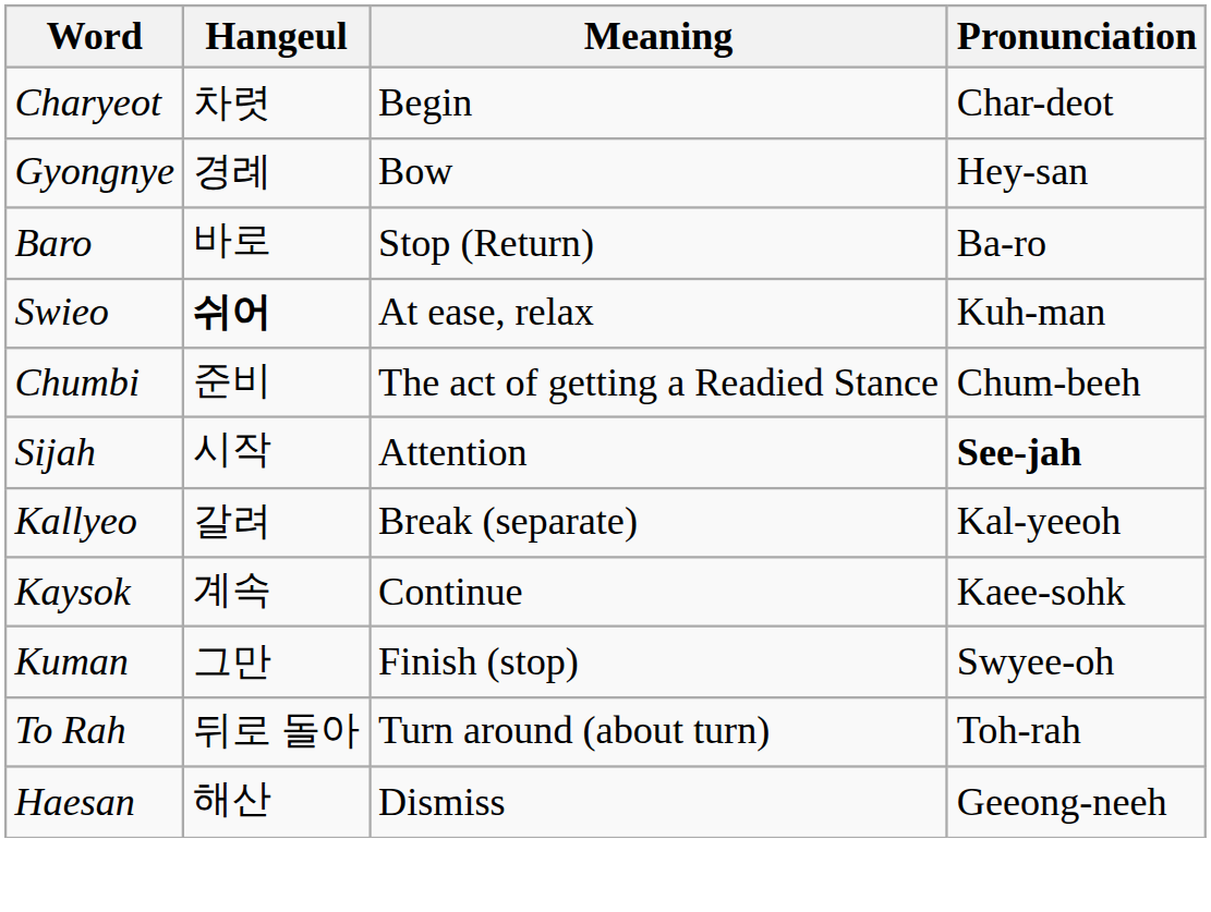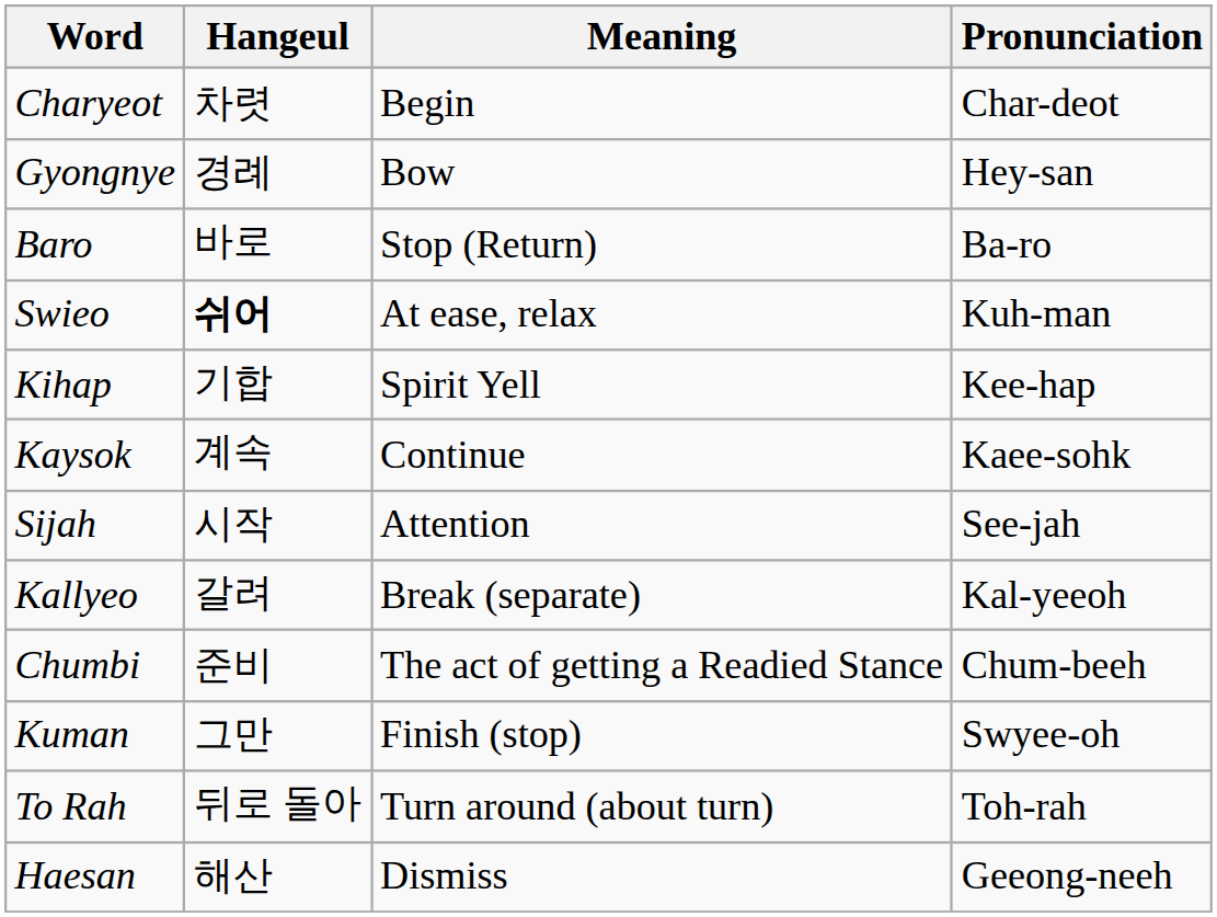 <table class="wikitable">
 <tr>
 <th>Word</th>
 <th>Hangeul</th>
 <th>Meaning</th>
 <th>Pronunciation</th>
 </tr>
 <tr>
 <td><em>Charyeot</em></td>
 <td>차렷</td>
 <td>Begin</td>
 <td>Char-deot</td>
 </tr>
 <tr>
 <td><em>Gyongnye </em></td>
 <td>경례</td>
 <td>Bow</td>
 <td>Hey-san</td>
 </tr>
 <tr>
 <td><em>Baro</em></td>
 <td>바로</td>
 <td>Stop (Return)</td>
 <td>Ba-ro</td>
 </tr>
 <tr>
 <td><em>Swieo</em></td>
 <td><strong>쉬어</strong></td>
 <td>At ease, relax</td>
 <td>Kuh-man</td>
 </tr>
 <tr>
-<td><em>Chumbi</em></td>
-<td>준비</td>
-<td>The act of getting a Readied Stance</td>
-<td>Chum-beeh</td>
+<td><em>Kihap</em></td>
+<td>기합</td>
+<td>Spirit Yell</td>
+<td>Kee-hap</td>
+</tr>
+<tr>
+<td><em>Kaysok</em></td>
+<td>계속</td>
+<td>Continue</td>
+<td>Kaee-sohk</td>
 </tr>
 <tr>
 <td><em>Sijah</em></td>
 <td>시작</td>
 <td>Attention</td>
-<td><strong>See-jah</strong></td>
+<td>See-jah</td>
 </tr>
 <tr>
 <td><em>Kallyeo</em></td>
 <td>갈려</td>
 <td>Break (separate)</td>
 <td>Kal-yeeoh</td>
 </tr>
 <tr>
-<td><em>Kaysok</em></td>
-<td>계속</td>
-<td>Continue</td>
-<td>Kaee-sohk</td>
+<td><em>Chumbi</em></td>
+<td>준비</td>
+<td>The act of getting a Readied Stance</td>
+<td>Chum-beeh</td>
 </tr>
 <tr>
 <td><em>Kuman</em></td>
 <td>그만</td>
 <td>Finish (stop)</td>
 <td>Swyee-oh</td>
 </tr>
 <tr>
 <td><em>To Rah</em></td>
 <td>뒤로 돌아</td>
 <td>Turn around (about turn)</td>
 <td>Toh-rah</td>
 </tr>
 <tr>
 <td><em>Haesan</em></td>
 <td>해산</td>
 <td>Dismiss</td>
 <td>Geeong-neeh</td>
 </tr>
 </table>
